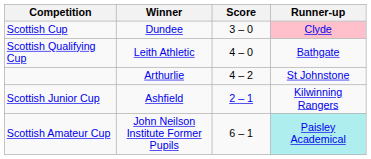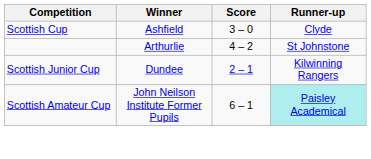 <table class="wikitable" style="text-align: center;">
 <tr>
 <th width=160>Competition</th>
 <th width=135>Winner</th>
 <th width=80>Score</th>
 <th width=135>Runner-up</th>
 </tr>
 <tr>
 <td align=left><a href='#'>Scottish Cup</a></td>
-<td><a href='#'>Dundee</a></td>
+<td><a href='#'>Ashfield</a></td>
 <td>3 – 0</td>
-<td style="background: pink;"><a href='#'>Clyde</a></td>
-</tr>
-<tr>
-<td align=left><a href='#'>Scottish Qualifying Cup</a></td>
-<td><a href='#'>Leith Athletic</a></td>
-<td>4 – 0</td>
-<td><a href='#'>Bathgate</a></td>
+<td><a href='#'>Clyde</a></td>
 </tr>
 <tr>
 <td align=left></td>
 <td><a href='#'>Arthurlie</a></td>
 <td>4 – 2</td>
 <td><a href='#'>St Johnstone</a></td>
 </tr>
 <tr>
 <td align=left><a href='#'>Scottish Junior Cup</a></td>
-<td><a href='#'>Ashfield</a></td>
+<td><a href='#'>Dundee</a></td>
 <td><a href='#'>2 – 1</a></td>
 <td><a href='#'>Kilwinning Rangers</a></td>
 </tr>
 <tr>
 <td align=left><a href='#'>Scottish Amateur Cup</a></td>
 <td><a href='#'>John Neilson Institute Former Pupils</a></td>
 <td>6 – 1</td>
 <td style="background: paleturquoise;"><a href='#'>Paisley Academical</a></td>
 </tr>
 </table>
